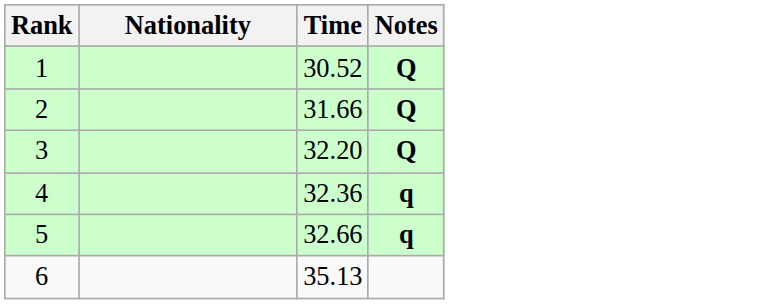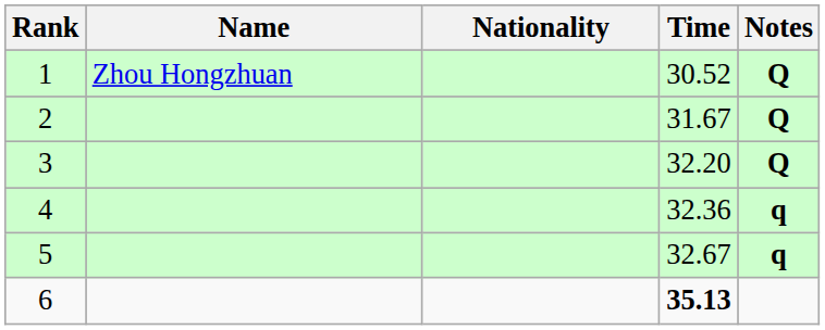 <table class="wikitable sortable" style="text-align:center">
 <tr>
 <th>Rank</th>
+<th style="width:180px">Name</th>
 <th style="width:125px">Nationality</th>
 <th>Time</th>
 <th>Notes</th>
 </tr>
 <tr style="background:#cfc;">
 <td>1</td>
+<td style="text-align:left;"><a href='#'>Zhou Hongzhuan</a></td>
 <td style="text-align:left;"></td>
 <td>30.52</td>
 <td><strong>Q</strong></td>
 </tr>
 <tr style="background:#cfc;">
 <td>2</td>
 <td style="text-align:left;"></td>
-<td>31.66</td>
+<td style="text-align:left;"></td>
+<td>31.67</td>
 <td><strong>Q</strong></td>
 </tr>
 <tr style="background:#cfc;">
 <td>3</td>
+<td style="text-align:left;"></td>
 <td style="text-align:left;"></td>
 <td>32.20</td>
 <td><strong>Q</strong></td>
 </tr>
 <tr style="background:#cfc;">
 <td>4</td>
 <td style="text-align:left;"></td>
+<td style="text-align:left;"></td>
 <td>32.36</td>
 <td><strong>q</strong></td>
 </tr>
 <tr style="background:#cfc;">
 <td>5</td>
 <td style="text-align:left;"></td>
-<td>32.66</td>
+<td style="text-align:left;"></td>
+<td>32.67</td>
 <td><strong>q</strong></td>
 </tr>
 <tr>
 <td>6</td>
 <td style="text-align:left;"></td>
-<td>35.13</td>
+<td style="text-align:left;"></td>
+<td><strong>35.13</strong></td>
 <td></td>
 </tr>
 </table>
